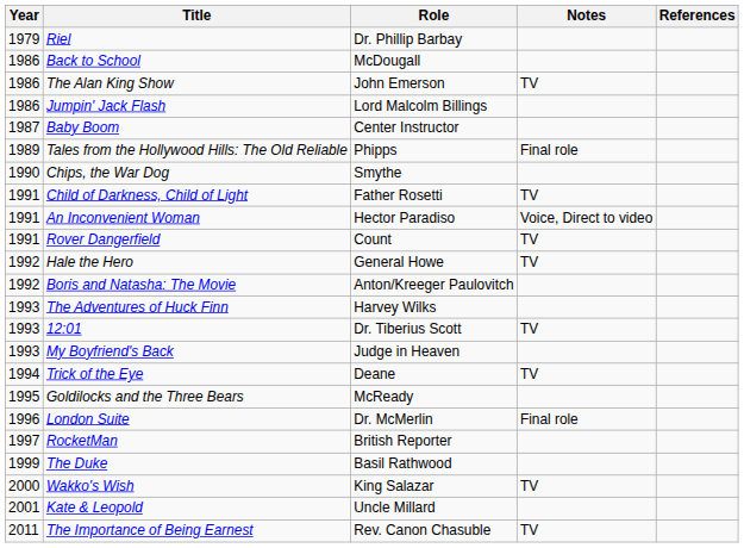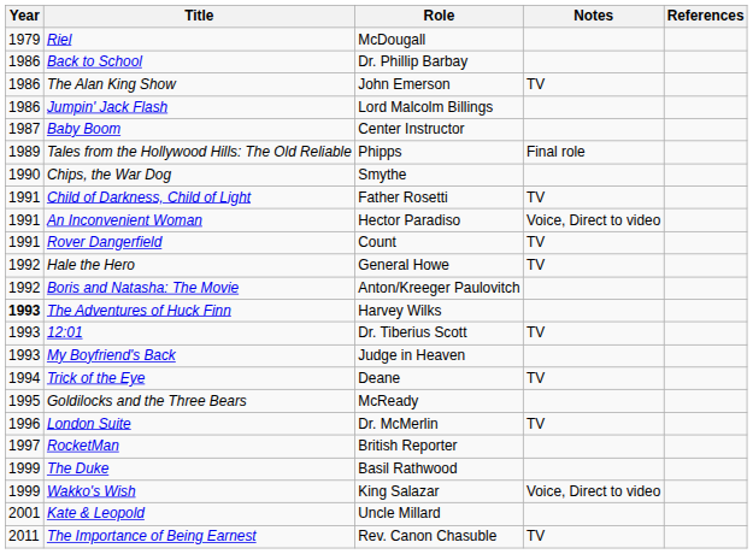 <table class="wikitable sortable">
 <tr>
 <th>Year</th>
 <th>Title</th>
 <th>Role</th>
 <th>Notes</th>
 <th>References</th>
 </tr>
 <tr>
 <td>1979</td>
 <td><em><a href='#'>Riel</a></em></td>
-<td>Dr. Phillip Barbay</td>
+<td>McDougall</td>
 <td></td>
 <td></td>
 </tr>
 <tr>
 <td>1986</td>
 <td><em><a href='#'>Back to School</a></em></td>
-<td>McDougall</td>
+<td>Dr. Phillip Barbay</td>
 <td></td>
 <td></td>
 </tr>
 <tr>
 <td>1986</td>
 <td><em>The Alan King Show</em></td>
 <td>John Emerson</td>
 <td>TV</td>
 <td></td>
 </tr>
 <tr>
 <td>1986</td>
 <td><em><a href='#'>Jumpin' Jack Flash</a></em></td>
 <td>Lord Malcolm Billings</td>
 <td></td>
 <td></td>
 </tr>
 <tr>
 <td>1987</td>
 <td><em><a href='#'>Baby Boom</a></em></td>
 <td>Center Instructor</td>
 <td></td>
 <td></td>
 </tr>
 <tr>
 <td>1989</td>
 <td><em>Tales from the Hollywood Hills: The Old Reliable</em></td>
 <td>Phipps</td>
 <td>Final role</td>
 <td></td>
 </tr>
 <tr>
 <td>1990</td>
 <td><em>Chips, the War Dog</em></td>
 <td>Smythe</td>
 <td></td>
 <td></td>
 </tr>
 <tr>
 <td>1991</td>
 <td><em><a href='#'>Child of Darkness, Child of Light</a></em></td>
 <td>Father Rosetti</td>
 <td>TV</td>
 <td></td>
 </tr>
 <tr>
 <td>1991</td>
 <td><em><a href='#'>An Inconvenient Woman</a></em></td>
 <td>Hector Paradiso</td>
 <td>Voice, Direct to video</td>
 <td></td>
 </tr>
 <tr>
 <td>1991</td>
 <td><em><a href='#'>Rover Dangerfield</a></em></td>
 <td>Count</td>
 <td>TV</td>
 <td></td>
 </tr>
 <tr>
 <td>1992</td>
 <td><em>Hale the Hero</em></td>
 <td>General Howe</td>
 <td>TV</td>
 <td></td>
 </tr>
 <tr>
 <td>1992</td>
 <td><em><a href='#'>Boris and Natasha: The Movie</a></em></td>
 <td>Anton/Kreeger Paulovitch</td>
 <td></td>
 <td></td>
 </tr>
 <tr>
-<td>1993</td>
+<td><strong>1993</strong></td>
 <td><em><a href='#'>The Adventures of Huck Finn</a></em></td>
 <td>Harvey Wilks</td>
 <td></td>
 <td></td>
 </tr>
 <tr>
 <td>1993</td>
 <td><em><a href='#'>12:01</a></em></td>
 <td>Dr. Tiberius Scott</td>
 <td>TV</td>
 <td></td>
 </tr>
 <tr>
 <td>1993</td>
 <td><em><a href='#'>My Boyfriend's Back</a></em></td>
 <td>Judge in Heaven</td>
 <td></td>
 <td></td>
 </tr>
 <tr>
 <td>1994</td>
 <td><em><a href='#'>Trick of the Eye</a></em></td>
 <td>Deane</td>
 <td>TV</td>
 <td></td>
 </tr>
 <tr>
 <td>1995</td>
 <td><em>Goldilocks and the Three Bears</em></td>
 <td>McReady</td>
 <td></td>
 <td></td>
 </tr>
 <tr>
 <td>1996</td>
 <td><em><a href='#'>London Suite</a></em></td>
 <td>Dr. McMerlin</td>
-<td>Final role</td>
+<td>TV</td>
 <td></td>
 </tr>
 <tr>
 <td>1997</td>
 <td><em><a href='#'>RocketMan</a></em></td>
 <td>British Reporter</td>
 <td></td>
 <td></td>
 </tr>
 <tr>
 <td>1999</td>
 <td><em><a href='#'>The Duke</a></em></td>
 <td>Basil Rathwood</td>
 <td></td>
 <td></td>
 </tr>
 <tr>
-<td>2000</td>
+<td>1999</td>
 <td><em><a href='#'>Wakko's Wish</a></em></td>
 <td>King Salazar</td>
-<td>TV</td>
+<td>Voice, Direct to video</td>
 <td></td>
 </tr>
 <tr>
 <td>2001</td>
 <td><em><a href='#'>Kate & Leopold</a></em></td>
 <td>Uncle Millard</td>
 <td></td>
 <td></td>
 </tr>
 <tr>
 <td>2011</td>
 <td><em><a href='#'>The Importance of Being Earnest</a></em></td>
 <td>Rev. Canon Chasuble</td>
 <td>TV</td>
 <td></td>
 </tr>
 </table>
